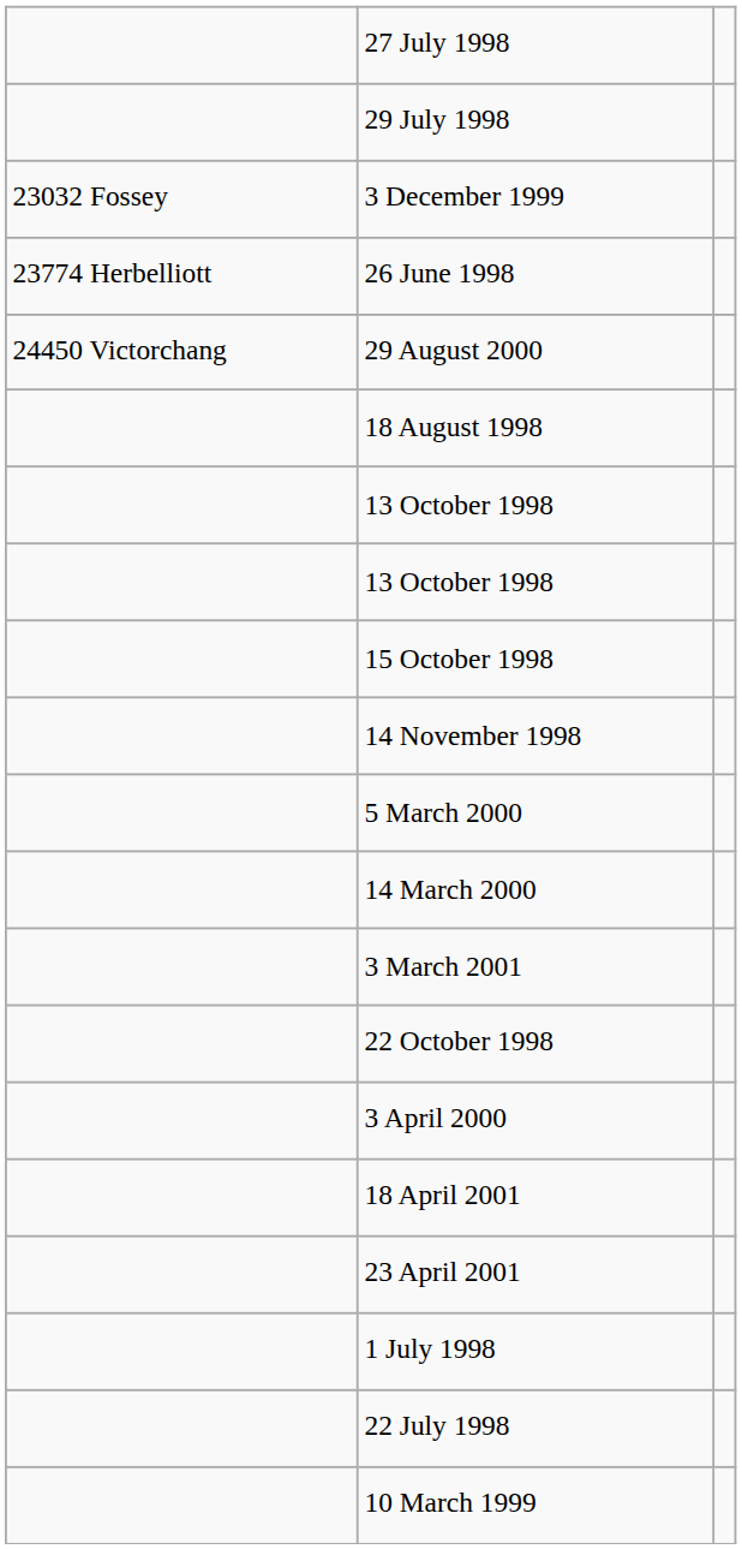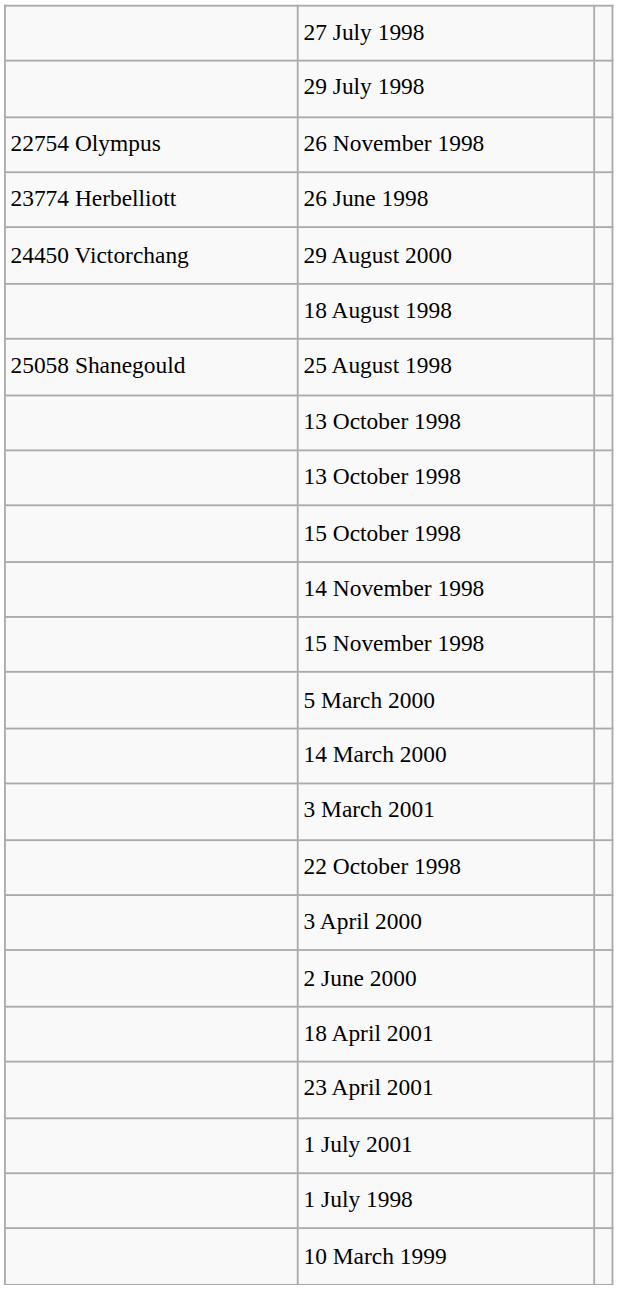 <table class="wikitable" style="font-size: 80%; float: left; width: 26em; margin-right: 1em; height: 700px">
 <tr>
 <td></td>
 <td>27 July 1998</td>
 <td></td>
 </tr>
 <tr>
 <td></td>
 <td>29 July 1998</td>
 <td></td>
 </tr>
 <tr>
-<td>23032 Fossey</td>
-<td>3 December 1999</td>
+<td>22754 Olympus</td>
+<td>26 November 1998</td>
 <td></td>
 </tr>
 <tr>
 <td>23774 Herbelliott</td>
 <td>26 June 1998</td>
 <td></td>
 </tr>
 <tr>
 <td>24450 Victorchang</td>
 <td>29 August 2000</td>
 <td></td>
 </tr>
 <tr>
 <td></td>
 <td>18 August 1998</td>
+<td></td>
+</tr>
+<tr>
+<td>25058 Shanegould</td>
+<td>25 August 1998</td>
 <td></td>
 </tr>
 <tr>
 <td></td>
 <td>13 October 1998</td>
 <td></td>
 </tr>
 <tr>
 <td></td>
 <td>13 October 1998</td>
 <td></td>
 </tr>
 <tr>
 <td></td>
 <td>15 October 1998</td>
 <td></td>
 </tr>
 <tr>
 <td></td>
 <td>14 November 1998</td>
+<td></td>
+</tr>
+<tr>
+<td></td>
+<td>15 November 1998</td>
 <td></td>
 </tr>
 <tr>
 <td></td>
 <td>5 March 2000</td>
 <td></td>
 </tr>
 <tr>
 <td></td>
 <td>14 March 2000</td>
 <td></td>
 </tr>
 <tr>
 <td></td>
 <td>3 March 2001</td>
 <td></td>
 </tr>
 <tr>
 <td></td>
 <td>22 October 1998</td>
 <td></td>
 </tr>
 <tr>
 <td></td>
 <td>3 April 2000</td>
 <td></td>
 </tr>
 <tr>
 <td></td>
+<td>2 June 2000</td>
+<td></td>
+</tr>
+<tr>
+<td></td>
 <td>18 April 2001</td>
 <td></td>
 </tr>
 <tr>
 <td></td>
 <td>23 April 2001</td>
 <td></td>
 </tr>
 <tr>
 <td></td>
-<td>1 July 1998</td>
+<td>1 July 2001</td>
 <td></td>
 </tr>
 <tr>
 <td></td>
-<td>22 July 1998</td>
+<td>1 July 1998</td>
 <td></td>
 </tr>
 <tr>
 <td></td>
 <td>10 March 1999</td>
 <td></td>
 </tr>
 </table>
